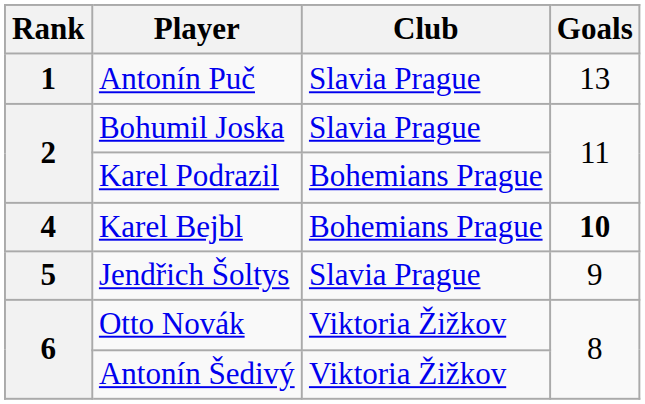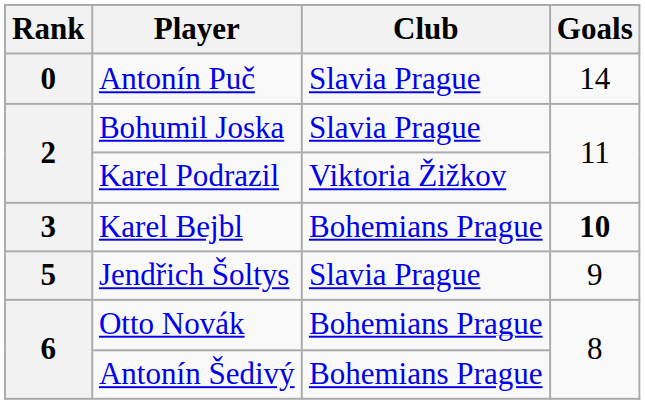 <table class="wikitable" style="text-align:center">
 <tr>
 <th>Rank</th>
 <th>Player</th>
 <th>Club</th>
 <th>Goals</th>
 </tr>
 <tr>
-<th>1</th>
+<th>0</th>
 <td align="left"> <a href='#'>Antonín Puč</a></td>
 <td align="left"><a href='#'>Slavia Prague</a></td>
-<td>13</td>
+<td>14</td>
 </tr>
 <tr>
 <th rowspan="2">2</th>
 <td align="left"> <a href='#'>Bohumil Joska</a></td>
 <td align="left"><a href='#'>Slavia Prague</a></td>
 <td rowspan="2">11</td>
 </tr>
 <tr>
 <td align="left"> <a href='#'>Karel Podrazil</a></td>
-<td align="left"><a href='#'>Bohemians Prague</a></td>
+<td align="left"><a href='#'>Viktoria Žižkov</a></td>
 </tr>
 <tr>
-<th>4</th>
+<th>3</th>
 <td align="left"> <a href='#'>Karel Bejbl</a></td>
 <td align="left"><a href='#'>Bohemians Prague</a></td>
 <td><strong>10</strong></td>
 </tr>
 <tr>
 <th>5</th>
 <td align="left"> <a href='#'>Jendřich Šoltys</a></td>
 <td align="left"><a href='#'>Slavia Prague</a></td>
 <td>9</td>
 </tr>
 <tr>
 <th rowspan="2">6</th>
 <td align="left"> <a href='#'>Otto Novák</a></td>
-<td align="left"><a href='#'>Viktoria Žižkov</a></td>
+<td align="left"><a href='#'>Bohemians Prague</a></td>
 <td rowspan="2">8</td>
 </tr>
 <tr>
 <td align="left"> <a href='#'>Antonín Šedivý</a></td>
-<td align="left"><a href='#'>Viktoria Žižkov</a></td>
+<td align="left"><a href='#'>Bohemians Prague</a></td>
 </tr>
 </table>
